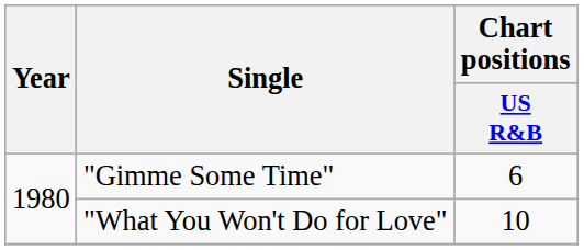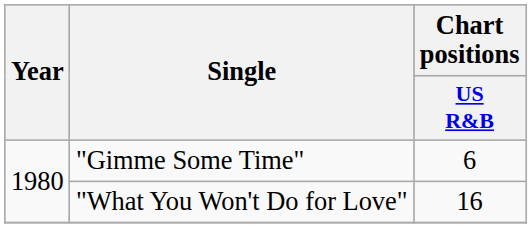 <table class="wikitable sortable" style="text-align:center;">
 <tr>
 <th rowspan="2">Year</th>
 <th rowspan="2">Single</th>
 <th colspan="1">Chart positions</th>
 </tr>
 <tr style="font-size:smaller;">
 <th width="40"><a href='#'>US<br>R&B</a></th>
 </tr>
 <tr>
 <td rowspan="2">1980</td>
 <td align="left">"Gimme Some Time"</td>
 <td>6</td>
 </tr>
 <tr>
 <td align="left">"What You Won't Do for Love"</td>
-<td>10</td>
+<td>16</td>
 </tr>
 <tr>
 </tr>
 </table>
